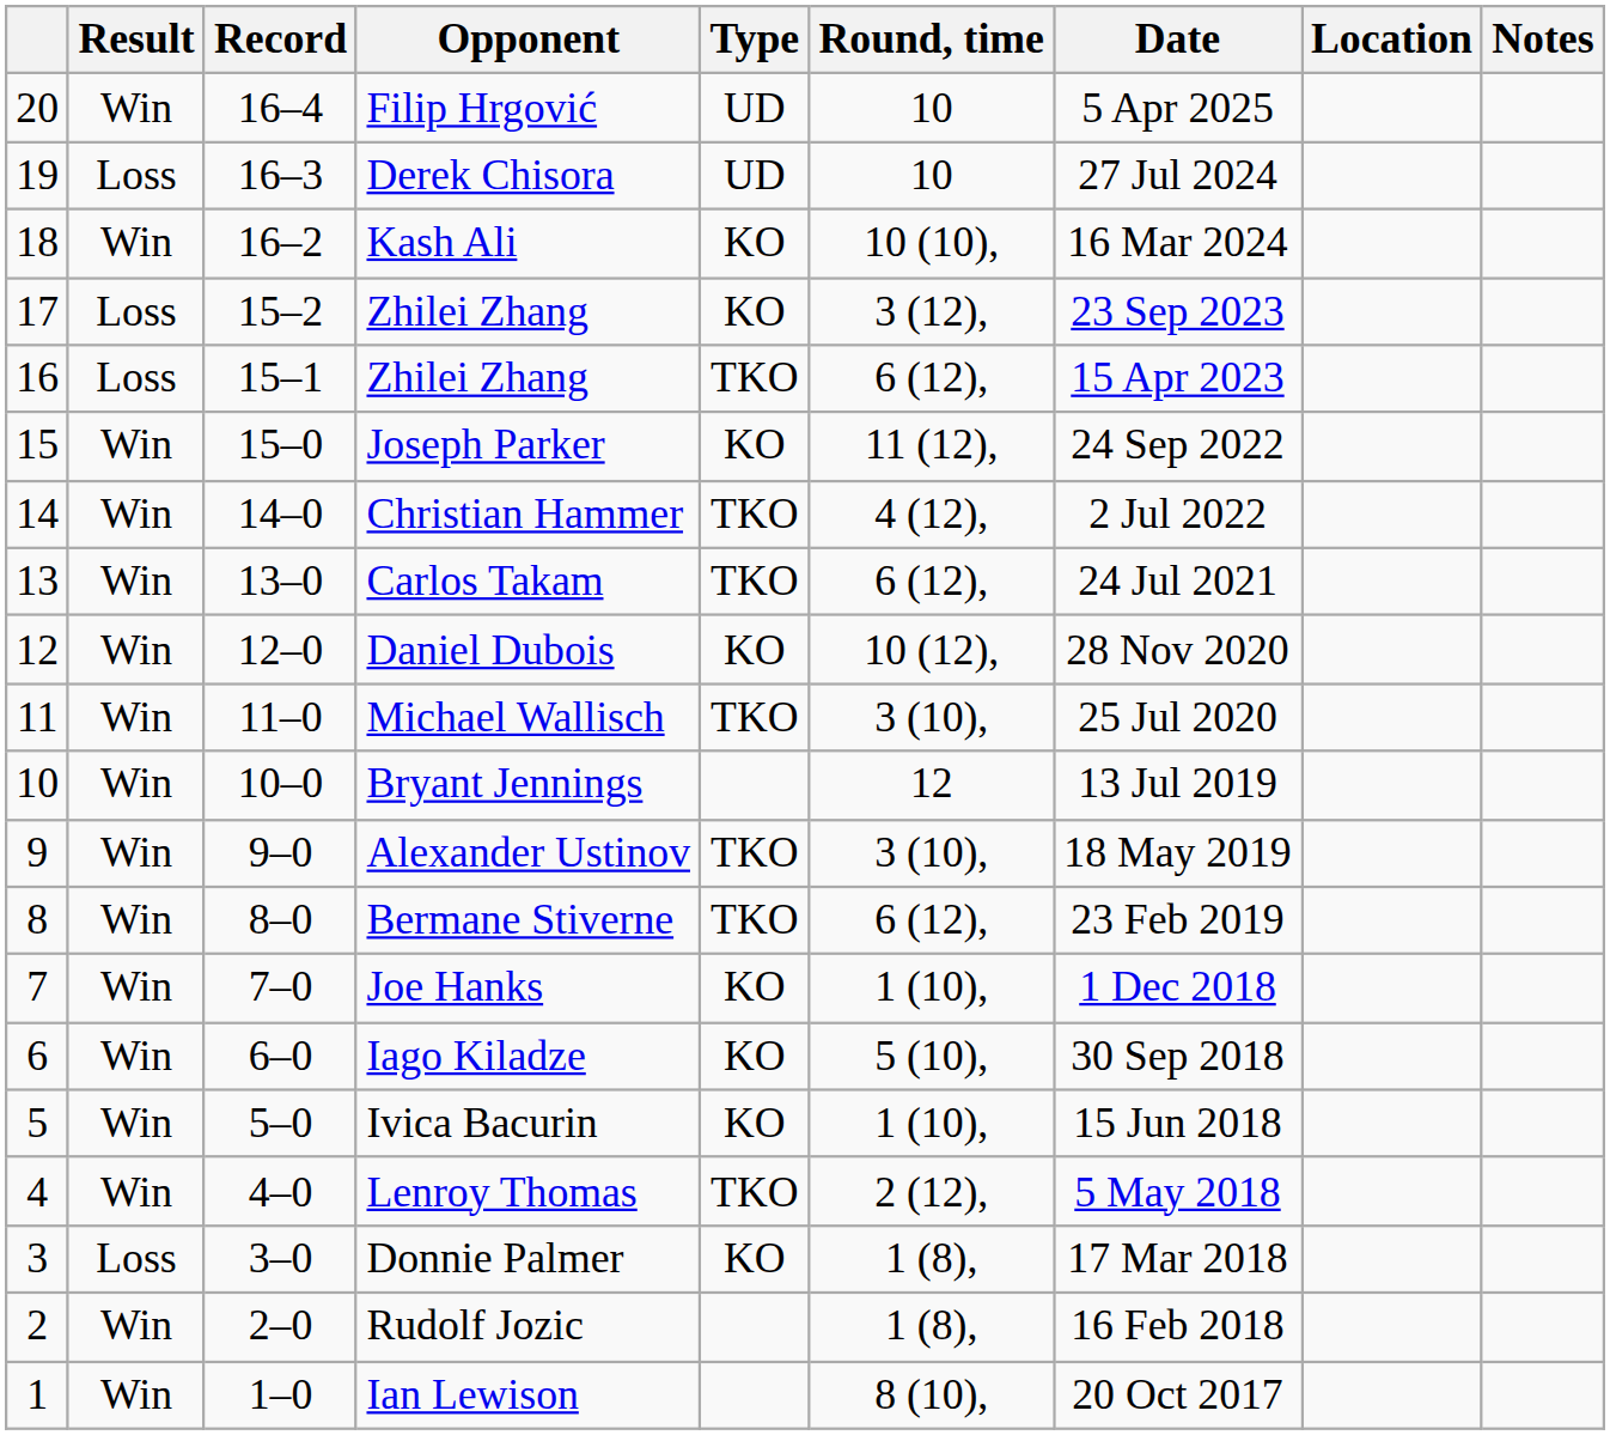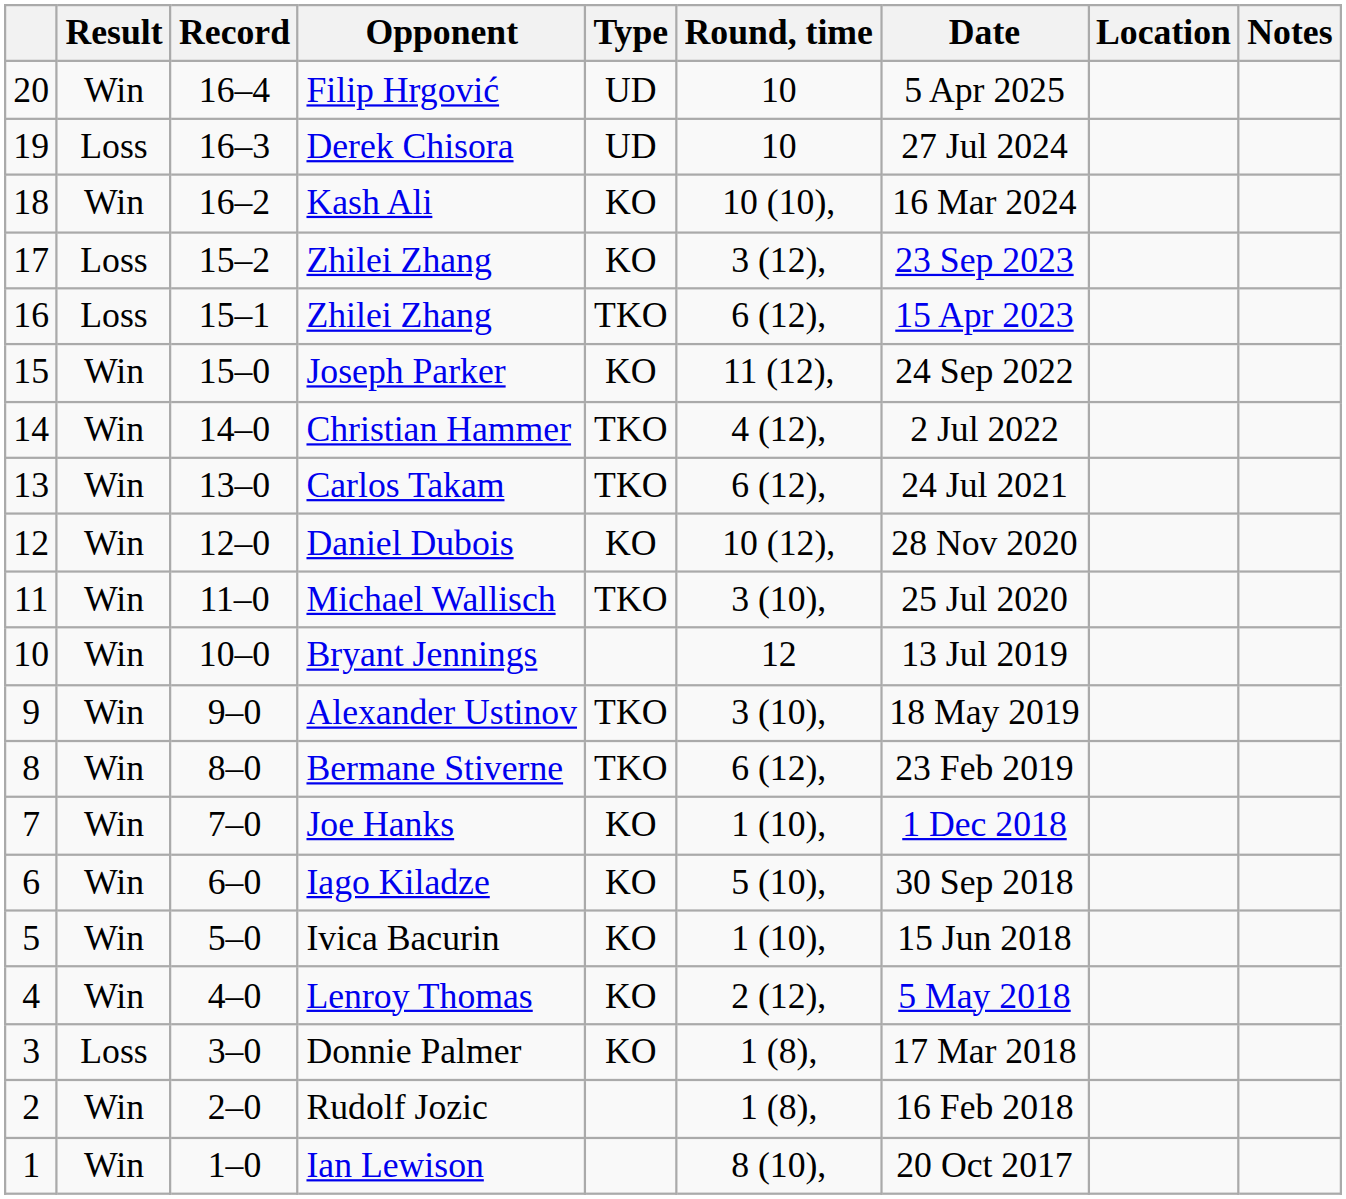 <table class="wikitable" style="text-align:center">
 <tr>
 <th></th>
 <th>Result</th>
 <th>Record</th>
 <th>Opponent</th>
 <th>Type</th>
 <th>Round, time</th>
 <th>Date</th>
 <th>Location</th>
 <th>Notes</th>
 </tr>
 <tr>
 <td>20</td>
 <td>Win</td>
 <td>16–4</td>
 <td style="text-align:left;"><a href='#'>Filip Hrgović</a></td>
 <td>UD</td>
 <td>10</td>
 <td>5 Apr 2025</td>
 <td style="text-align:left;"></td>
 <td style="text-align:left;"></td>
 </tr>
 <tr>
 <td>19</td>
 <td>Loss</td>
 <td>16–3</td>
 <td style="text-align:left;"><a href='#'>Derek Chisora</a></td>
 <td>UD</td>
 <td>10</td>
 <td>27 Jul 2024</td>
 <td style="text-align:left;"></td>
 <td></td>
 </tr>
 <tr>
 <td>18</td>
 <td>Win</td>
 <td>16–2</td>
 <td style="text-align:left;"><a href='#'>Kash Ali</a></td>
 <td>KO</td>
 <td>10 (10), </td>
 <td>16 Mar 2024</td>
 <td style="text-align:left;"></td>
 <td></td>
 </tr>
 <tr>
 <td>17</td>
 <td>Loss</td>
 <td>15–2</td>
 <td style="text-align:left;"><a href='#'>Zhilei Zhang</a></td>
 <td>KO</td>
 <td>3 (12), </td>
 <td><a href='#'>23 Sep 2023</a></td>
 <td style="text-align:left;"></td>
 <td style="text-align:left;"></td>
 </tr>
 <tr>
 <td>16</td>
 <td>Loss</td>
 <td>15–1</td>
 <td style="text-align:left;"><a href='#'>Zhilei Zhang</a></td>
 <td>TKO</td>
 <td>6 (12), </td>
 <td><a href='#'>15 Apr 2023</a></td>
 <td style="text-align:left;"></td>
 <td style="text-align:left;"></td>
 </tr>
 <tr>
 <td>15</td>
 <td>Win</td>
 <td>15–0</td>
 <td style="text-align:left;"><a href='#'>Joseph Parker</a></td>
 <td>KO</td>
 <td>11 (12), </td>
 <td>24 Sep 2022</td>
 <td style="text-align:left;"></td>
 <td style="text-align:left;"></td>
 </tr>
 <tr>
 <td>14</td>
 <td>Win</td>
 <td>14–0</td>
 <td style="text-align:left;"><a href='#'>Christian Hammer</a></td>
 <td>TKO</td>
 <td>4 (12), </td>
 <td>2 Jul 2022</td>
 <td style="text-align:left;"></td>
 <td style="text-align:left;"></td>
 </tr>
 <tr>
 <td>13</td>
 <td>Win</td>
 <td>13–0</td>
 <td style="text-align:left;"><a href='#'>Carlos Takam</a></td>
 <td>TKO</td>
 <td>6 (12), </td>
 <td>24 Jul 2021</td>
 <td style="text-align:left;"></td>
 <td style="text-align:left;"></td>
 </tr>
 <tr>
 <td>12</td>
 <td>Win</td>
 <td>12–0</td>
 <td style="text-align:left;"><a href='#'>Daniel Dubois</a></td>
 <td>KO</td>
 <td>10 (12), </td>
 <td>28 Nov 2020</td>
 <td style="text-align:left;"></td>
 <td style="text-align:left;"></td>
 </tr>
 <tr>
 <td>11</td>
 <td>Win</td>
 <td>11–0</td>
 <td style="text-align:left;"><a href='#'>Michael Wallisch</a></td>
 <td>TKO</td>
 <td>3 (10), </td>
 <td>25 Jul 2020</td>
 <td style="text-align:left;"></td>
 <td></td>
 </tr>
 <tr>
 <td>10</td>
 <td>Win</td>
 <td>10–0</td>
 <td style="text-align:left;"><a href='#'>Bryant Jennings</a></td>
 <td></td>
 <td>12</td>
 <td>13 Jul 2019</td>
 <td style="text-align:left;"></td>
 <td style="text-align:left;"></td>
 </tr>
 <tr>
 <td>9</td>
 <td>Win</td>
 <td>9–0</td>
 <td style="text-align:left;"><a href='#'>Alexander Ustinov</a></td>
 <td>TKO</td>
 <td>3 (10), </td>
 <td>18 May 2019</td>
 <td style="text-align:left;"></td>
 <td></td>
 </tr>
 <tr>
 <td>8</td>
 <td>Win</td>
 <td>8–0</td>
 <td style="text-align:left;"><a href='#'>Bermane Stiverne</a></td>
 <td>TKO</td>
 <td>6 (12), </td>
 <td>23 Feb 2019</td>
 <td style="text-align:left;"></td>
 <td style="text-align:left;"></td>
 </tr>
 <tr>
 <td>7</td>
 <td>Win</td>
 <td>7–0</td>
 <td style="text-align:left;"><a href='#'>Joe Hanks</a></td>
 <td>KO</td>
 <td>1 (10), </td>
 <td><a href='#'>1 Dec 2018</a></td>
 <td style="text-align:left;"></td>
 <td style="text-align:left;"></td>
 </tr>
 <tr>
 <td>6</td>
 <td>Win</td>
 <td>6–0</td>
 <td style="text-align:left;"><a href='#'>Iago Kiladze</a></td>
 <td>KO</td>
 <td>5 (10), </td>
 <td>30 Sep 2018</td>
 <td style="text-align:left;"></td>
 <td></td>
 </tr>
 <tr>
 <td>5</td>
 <td>Win</td>
 <td>5–0</td>
 <td style="text-align:left;">Ivica Bacurin</td>
 <td>KO</td>
 <td>1 (10), </td>
 <td>15 Jun 2018</td>
 <td style="text-align:left;"></td>
 <td></td>
 </tr>
 <tr>
 <td>4</td>
 <td>Win</td>
 <td>4–0</td>
 <td style="text-align:left;"><a href='#'>Lenroy Thomas</a></td>
-<td>TKO</td>
+<td>KO</td>
 <td>2 (12), </td>
 <td><a href='#'>5 May 2018</a></td>
 <td style="text-align:left;"></td>
 <td style="text-align:left;"></td>
 </tr>
 <tr>
 <td>3</td>
 <td>Loss</td>
 <td>3–0</td>
 <td style="text-align:left;">Donnie Palmer</td>
 <td>KO</td>
 <td>1 (8), </td>
 <td>17 Mar 2018</td>
 <td style="text-align:left;"></td>
 <td></td>
 </tr>
 <tr>
 <td>2</td>
 <td>Win</td>
 <td>2–0</td>
 <td style="text-align:left;">Rudolf Jozic</td>
 <td></td>
 <td>1 (8), </td>
 <td>16 Feb 2018</td>
 <td style="text-align:left;"></td>
 <td></td>
 </tr>
 <tr>
 <td>1</td>
 <td>Win</td>
 <td>1–0</td>
 <td style="text-align:left;"><a href='#'>Ian Lewison</a></td>
 <td></td>
 <td>8 (10), </td>
 <td>20 Oct 2017</td>
 <td style="text-align:left;"></td>
 <td></td>
 </tr>
 </table>
